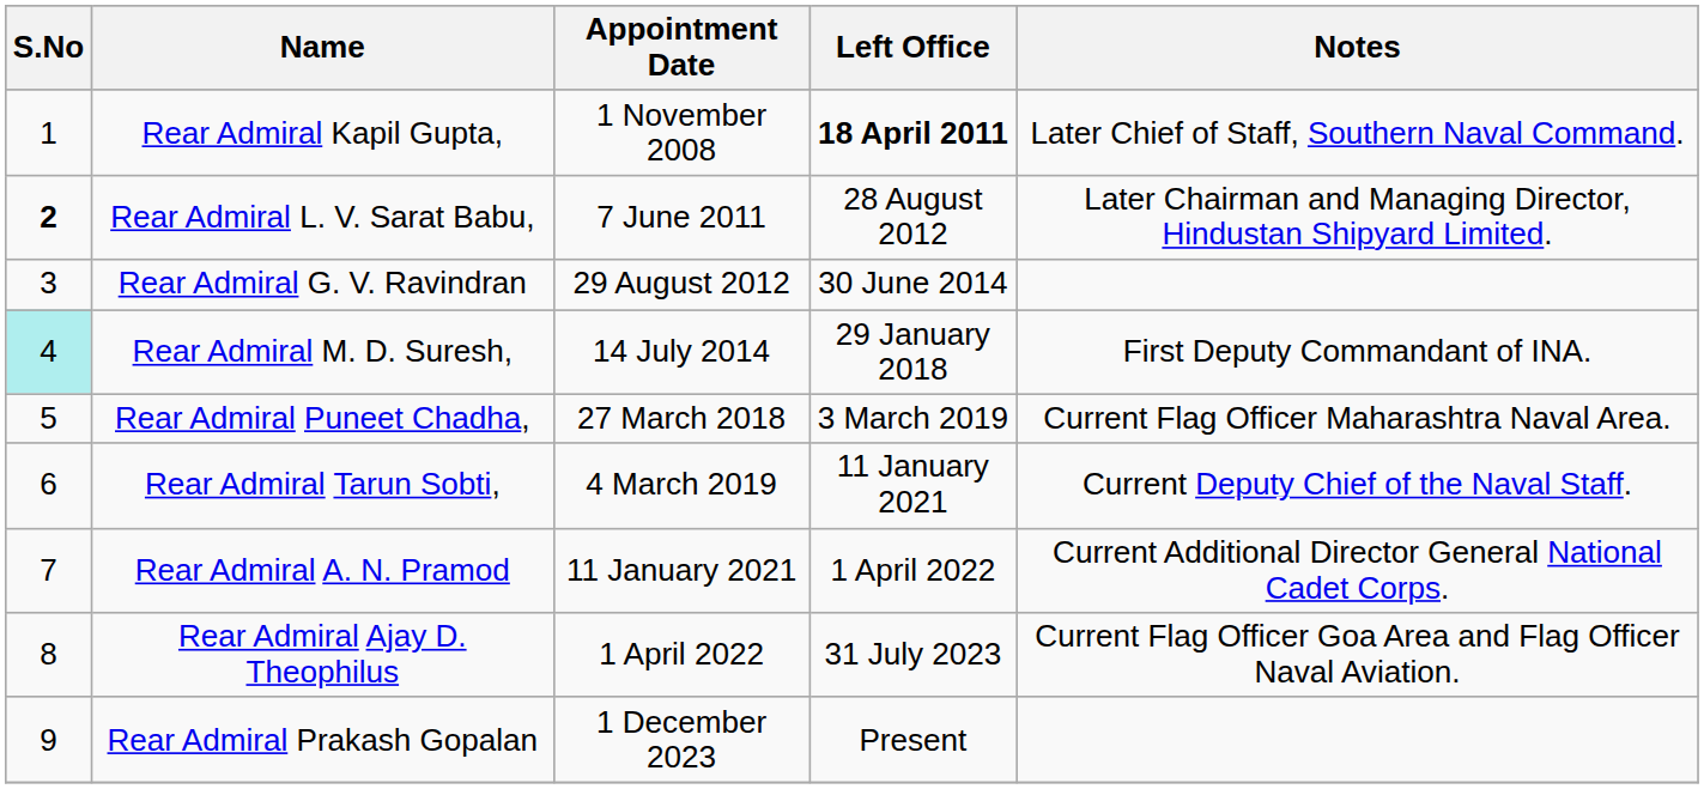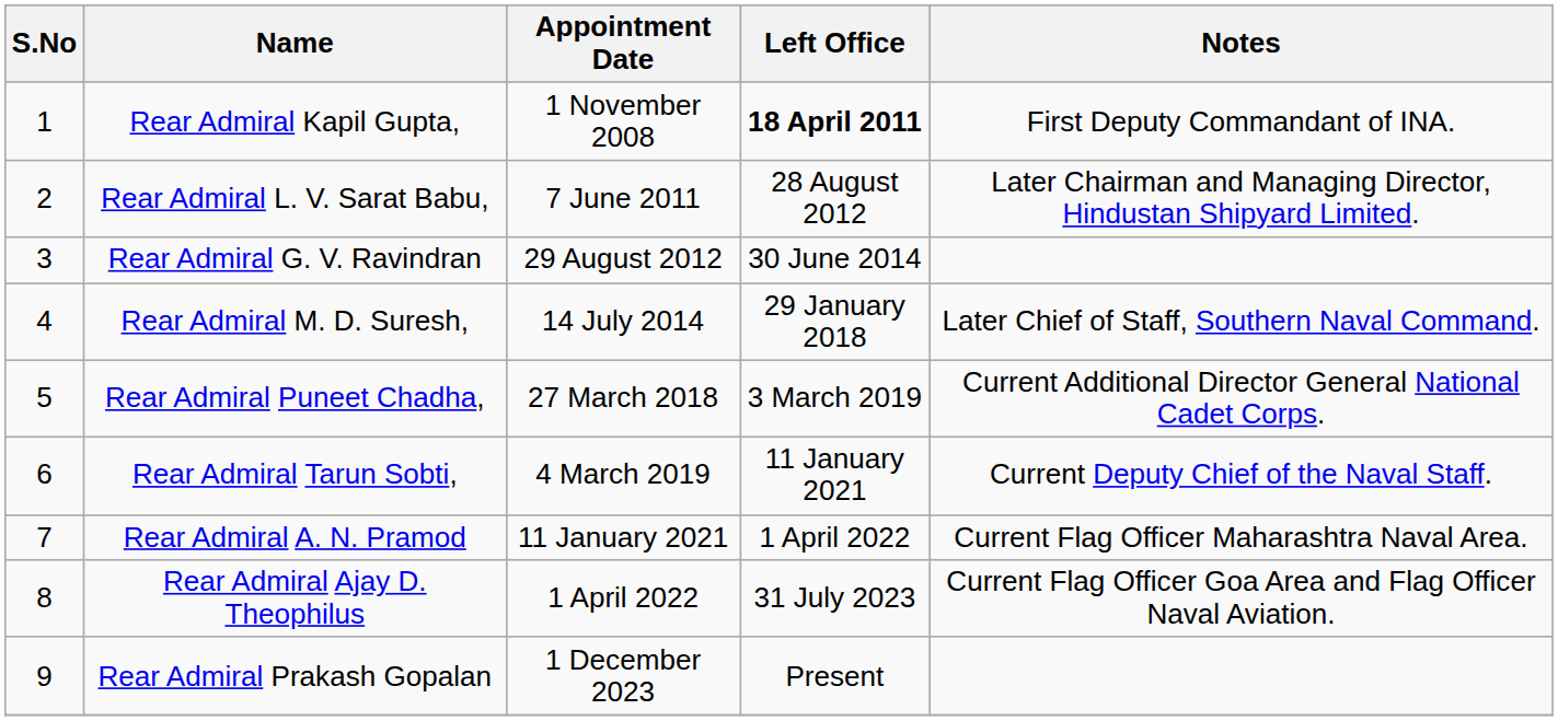 <table class="wikitable" style="text-align:center">
 <tr style="background:#cccccc">
 <th scope="col" style="width: 20px;">S.No</th>
 <th scope="col" style="width: 450px;">Name</th>
 <th scope="col" style="width: 160px;">Appointment Date</th>
 <th scope="col" style="width: 160px;">Left Office</th>
 <th scope="col" style="width: 700px;">Notes</th>
 </tr>
 <tr>
 <td>1</td>
 <td><a href='#'>Rear Admiral</a> Kapil Gupta, </td>
 <td>1 November 2008</td>
 <td><strong>18 April 2011</strong></td>
-<td>Later Chief of Staff, <a href='#'>Southern Naval Command</a>.</td>
+<td>First Deputy Commandant of INA.</td>
 </tr>
 <tr>
-<td><strong>2</strong></td>
+<td>2</td>
 <td><a href='#'>Rear Admiral</a> L. V. Sarat Babu, </td>
 <td>7 June 2011</td>
 <td>28 August 2012</td>
 <td>Later Chairman and Managing Director, <a href='#'>Hindustan Shipyard Limited</a>.</td>
 </tr>
 <tr>
 <td>3</td>
 <td><a href='#'>Rear Admiral</a> G. V. Ravindran</td>
 <td>29 August 2012</td>
 <td>30 June 2014</td>
 <td></td>
 </tr>
 <tr>
-<td style="background: paleturquoise;">4</td>
+<td>4</td>
 <td><a href='#'>Rear Admiral</a> M. D. Suresh, </td>
 <td>14 July 2014</td>
 <td>29 January 2018</td>
-<td>First Deputy Commandant of INA.</td>
+<td>Later Chief of Staff, <a href='#'>Southern Naval Command</a>.</td>
 </tr>
 <tr>
 <td>5</td>
 <td><a href='#'>Rear Admiral</a> <a href='#'>Puneet Chadha</a>, </td>
 <td>27 March 2018</td>
 <td>3 March 2019</td>
-<td>Current Flag Officer Maharashtra Naval Area.</td>
+<td>Current Additional Director General <a href='#'>National Cadet Corps</a>.</td>
 </tr>
 <tr>
 <td>6</td>
 <td><a href='#'>Rear Admiral</a> <a href='#'>Tarun Sobti</a>, </td>
 <td>4 March 2019</td>
 <td>11 January 2021</td>
 <td>Current <a href='#'>Deputy Chief of the Naval Staff</a>.</td>
 </tr>
 <tr>
 <td>7</td>
 <td><a href='#'>Rear Admiral</a> <a href='#'>A. N. Pramod</a></td>
 <td>11 January 2021</td>
 <td>1 April 2022</td>
-<td>Current Additional Director General <a href='#'>National Cadet Corps</a>.</td>
+<td>Current Flag Officer Maharashtra Naval Area.</td>
 </tr>
 <tr>
 <td>8</td>
 <td><a href='#'>Rear Admiral</a> <a href='#'>Ajay D. Theophilus</a></td>
 <td>1 April 2022</td>
 <td>31 July 2023</td>
 <td>Current Flag Officer Goa Area and Flag Officer Naval Aviation.</td>
 </tr>
 <tr>
 <td>9</td>
 <td><a href='#'>Rear Admiral</a> Prakash Gopalan</td>
 <td>1 December 2023</td>
 <td>Present</td>
 <td></td>
 </tr>
 <tr>
 </tr>
 </table>
